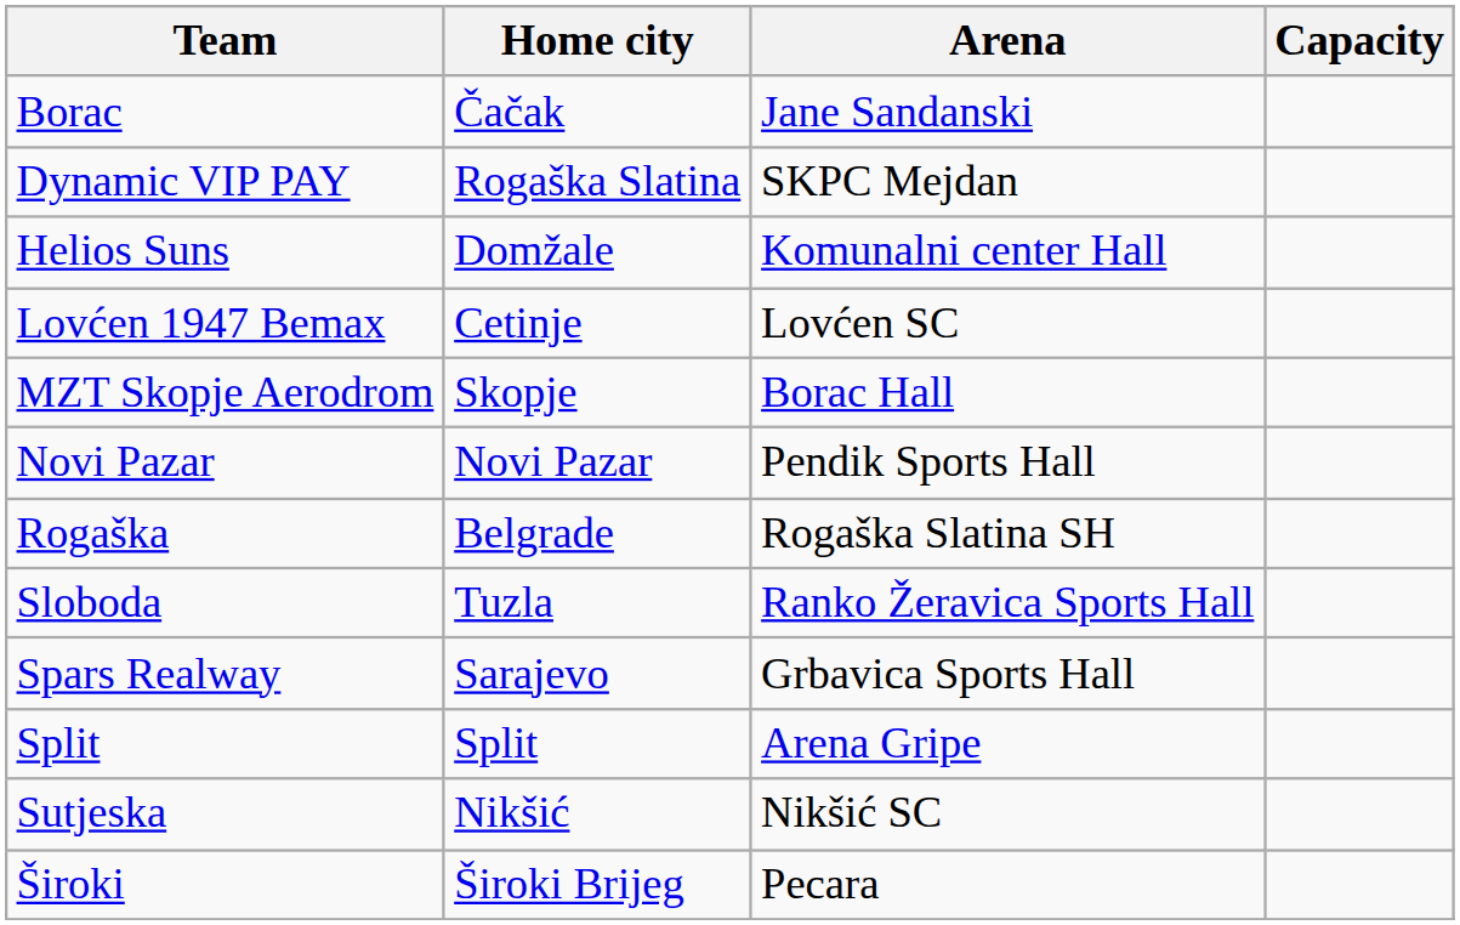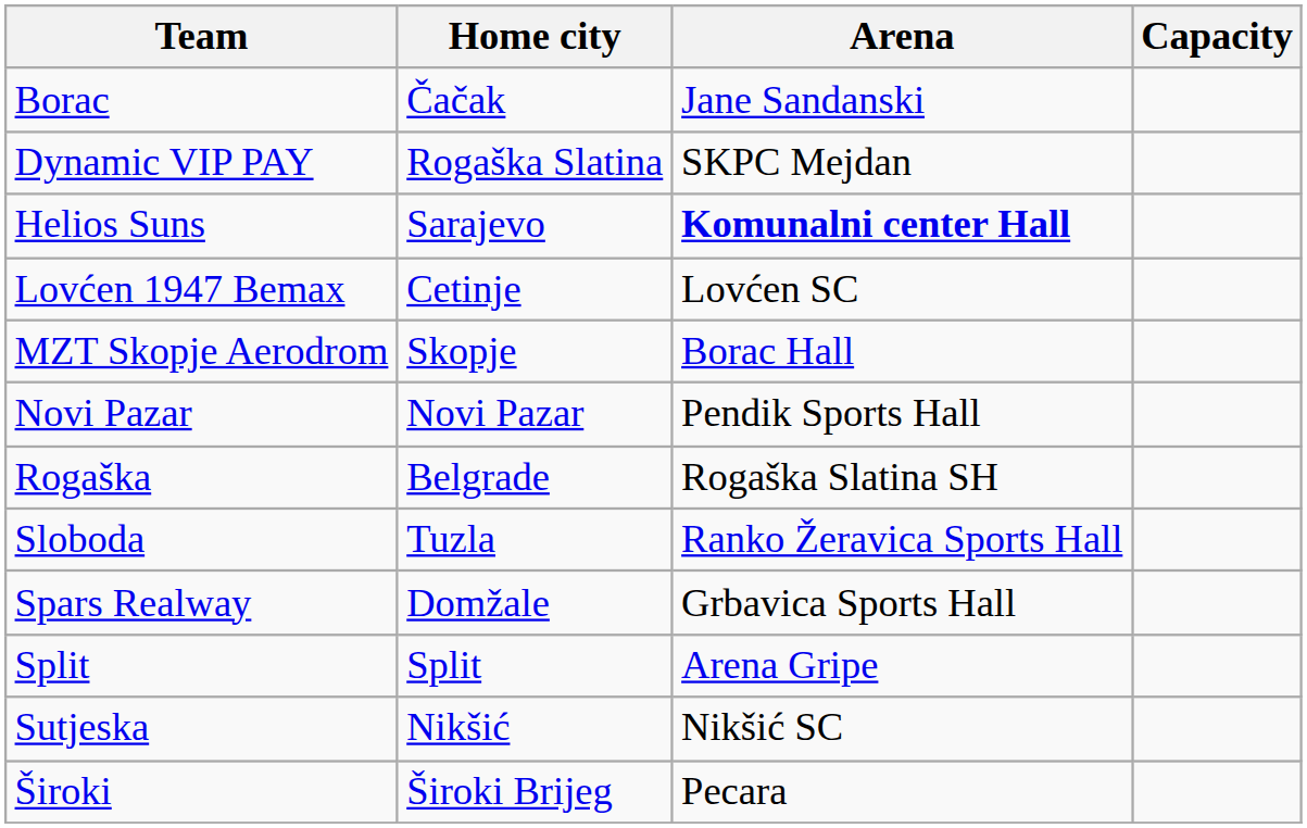 <table class="wikitable sortable">
 <tr>
 <th>Team</th>
 <th>Home city</th>
 <th>Arena</th>
 <th>Capacity</th>
 </tr>
 <tr>
 <td><a href='#'>Borac</a></td>
 <td><a href='#'>Čačak</a></td>
 <td><a href='#'>Jane Sandanski</a></td>
 <td style="text-align:center"></td>
 </tr>
 <tr>
 <td><a href='#'>Dynamic VIP PAY</a></td>
 <td><a href='#'>Rogaška Slatina</a></td>
 <td>SKPC Mejdan</td>
 <td style="text-align:center"></td>
 </tr>
 <tr>
 <td><a href='#'>Helios Suns</a></td>
-<td><a href='#'>Domžale</a></td>
-<td><a href='#'>Komunalni center Hall</a></td>
+<td><a href='#'>Sarajevo</a></td>
+<td><strong><a href='#'>Komunalni center Hall</a></strong></td>
 <td style="text-align:center"></td>
 </tr>
 <tr>
 <td><a href='#'>Lovćen 1947 Bemax</a></td>
 <td><a href='#'>Cetinje</a></td>
 <td>Lovćen SC</td>
 <td style="text-align:center"></td>
 </tr>
 <tr>
 <td><a href='#'>MZT Skopje Aerodrom</a></td>
 <td><a href='#'>Skopje</a></td>
 <td><a href='#'>Borac Hall</a></td>
 <td style="text-align:center"></td>
 </tr>
 <tr>
 <td><a href='#'>Novi Pazar</a></td>
 <td><a href='#'>Novi Pazar</a></td>
 <td>Pendik Sports Hall</td>
 <td style="text-align:center"></td>
 </tr>
 <tr>
 <td><a href='#'>Rogaška</a></td>
 <td><a href='#'>Belgrade</a></td>
 <td>Rogaška Slatina SH</td>
 <td style="text-align:center"></td>
 </tr>
 <tr>
 <td><a href='#'>Sloboda</a></td>
 <td><a href='#'>Tuzla</a></td>
 <td><a href='#'>Ranko Žeravica Sports Hall</a></td>
 <td style="text-align:center"></td>
 </tr>
 <tr>
 <td><a href='#'>Spars Realway</a></td>
-<td><a href='#'>Sarajevo</a></td>
+<td><a href='#'>Domžale</a></td>
 <td>Grbavica Sports Hall</td>
 <td style="text-align:center"></td>
 </tr>
 <tr>
 <td><a href='#'>Split</a></td>
 <td><a href='#'>Split</a></td>
 <td><a href='#'>Arena Gripe</a></td>
 <td style="text-align:center"></td>
 </tr>
 <tr>
 <td><a href='#'>Sutjeska</a></td>
 <td><a href='#'>Nikšić</a></td>
 <td>Nikšić SC</td>
 <td style="text-align:center"></td>
 </tr>
 <tr>
 <td><a href='#'>Široki</a></td>
 <td><a href='#'>Široki Brijeg</a></td>
 <td>Pecara</td>
 <td style="text-align:center"></td>
 </tr>
 <tr>
 </tr>
 </table>
